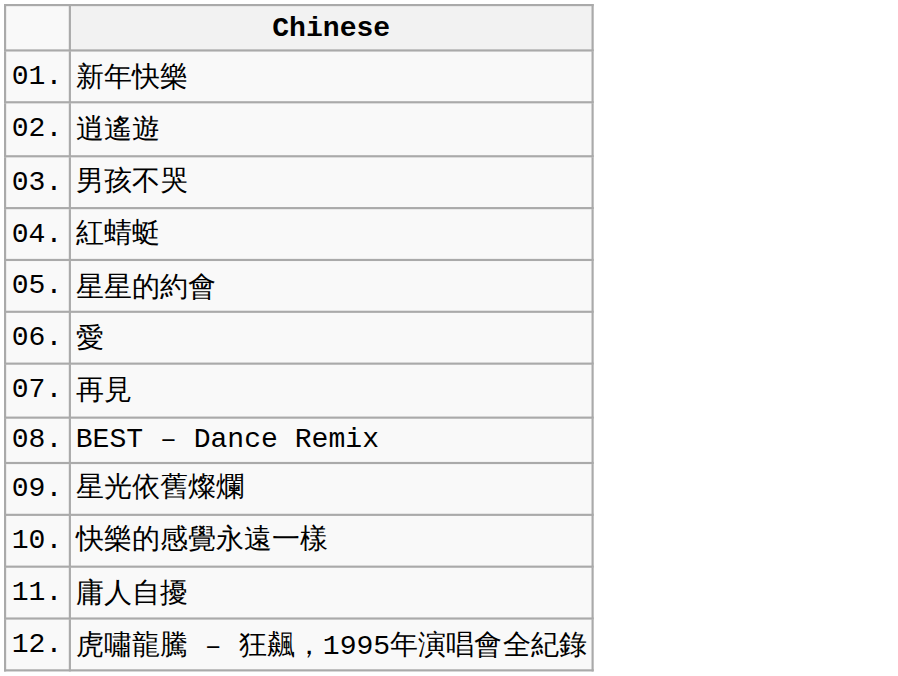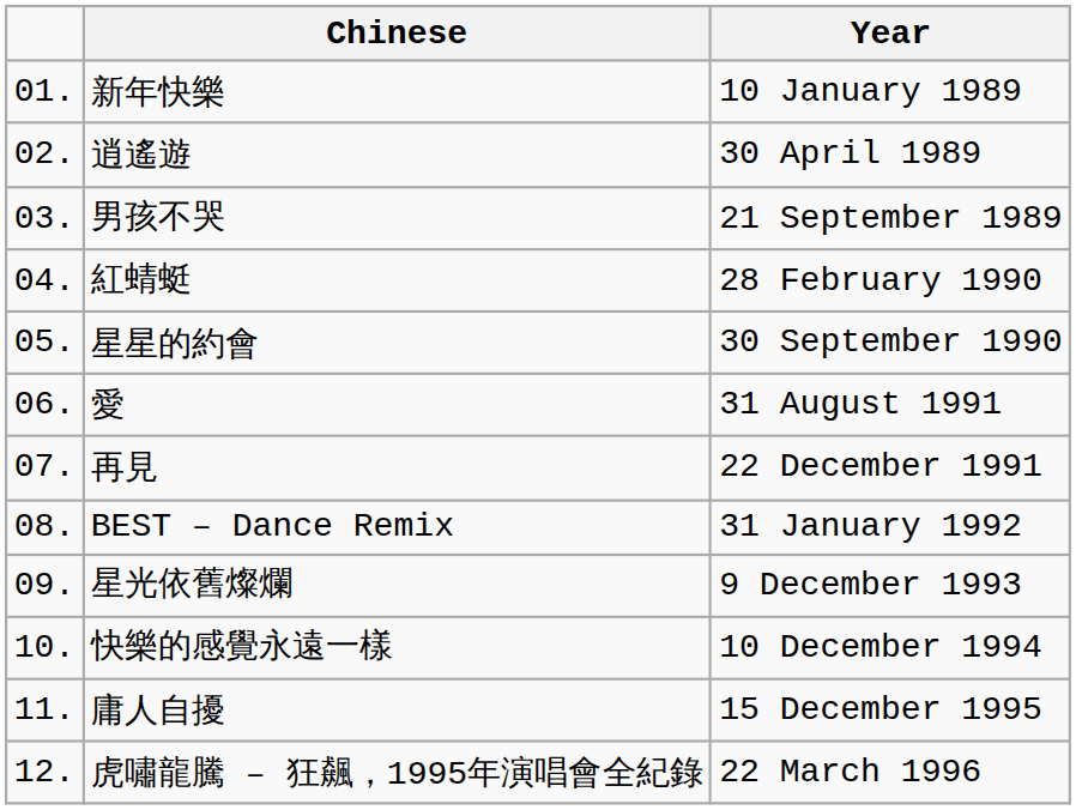 <table class="wikitable">
 <tr>
 <td></td>
 <th>Chinese</th>
+<th>Year</th>
 </tr>
 <tr>
 <td>01.</td>
 <td>新年快樂</td>
+<td>10 January 1989</td>
 </tr>
 <tr>
 <td>02.</td>
 <td>逍遙遊</td>
+<td>30 April 1989</td>
 </tr>
 <tr>
 <td>03.</td>
 <td>男孩不哭</td>
+<td>21 September 1989</td>
 </tr>
 <tr>
 <td>04.</td>
 <td>紅蜻蜓</td>
+<td>28 February 1990</td>
 </tr>
 <tr>
 <td>05.</td>
 <td>星星的約會</td>
+<td>30 September 1990</td>
 </tr>
 <tr>
 <td>06.</td>
 <td>愛</td>
+<td>31 August 1991</td>
 </tr>
 <tr>
 <td>07.</td>
 <td>再見</td>
+<td>22 December 1991</td>
 </tr>
 <tr>
 <td>08.</td>
 <td>BEST – Dance Remix</td>
+<td>31 January 1992</td>
 </tr>
 <tr>
 <td>09.</td>
 <td>星光依舊燦爛</td>
+<td>9 December 1993</td>
 </tr>
 <tr>
 <td>10.</td>
 <td>快樂的感覺永遠一樣</td>
+<td>10 December 1994</td>
 </tr>
 <tr>
 <td>11.</td>
 <td>庸人自擾</td>
+<td>15 December 1995</td>
 </tr>
 <tr>
 <td>12.</td>
 <td>虎嘯龍騰 – 狂飆，1995年演唱會全紀錄</td>
+<td>22 March 1996</td>
 </tr>
 </table>
